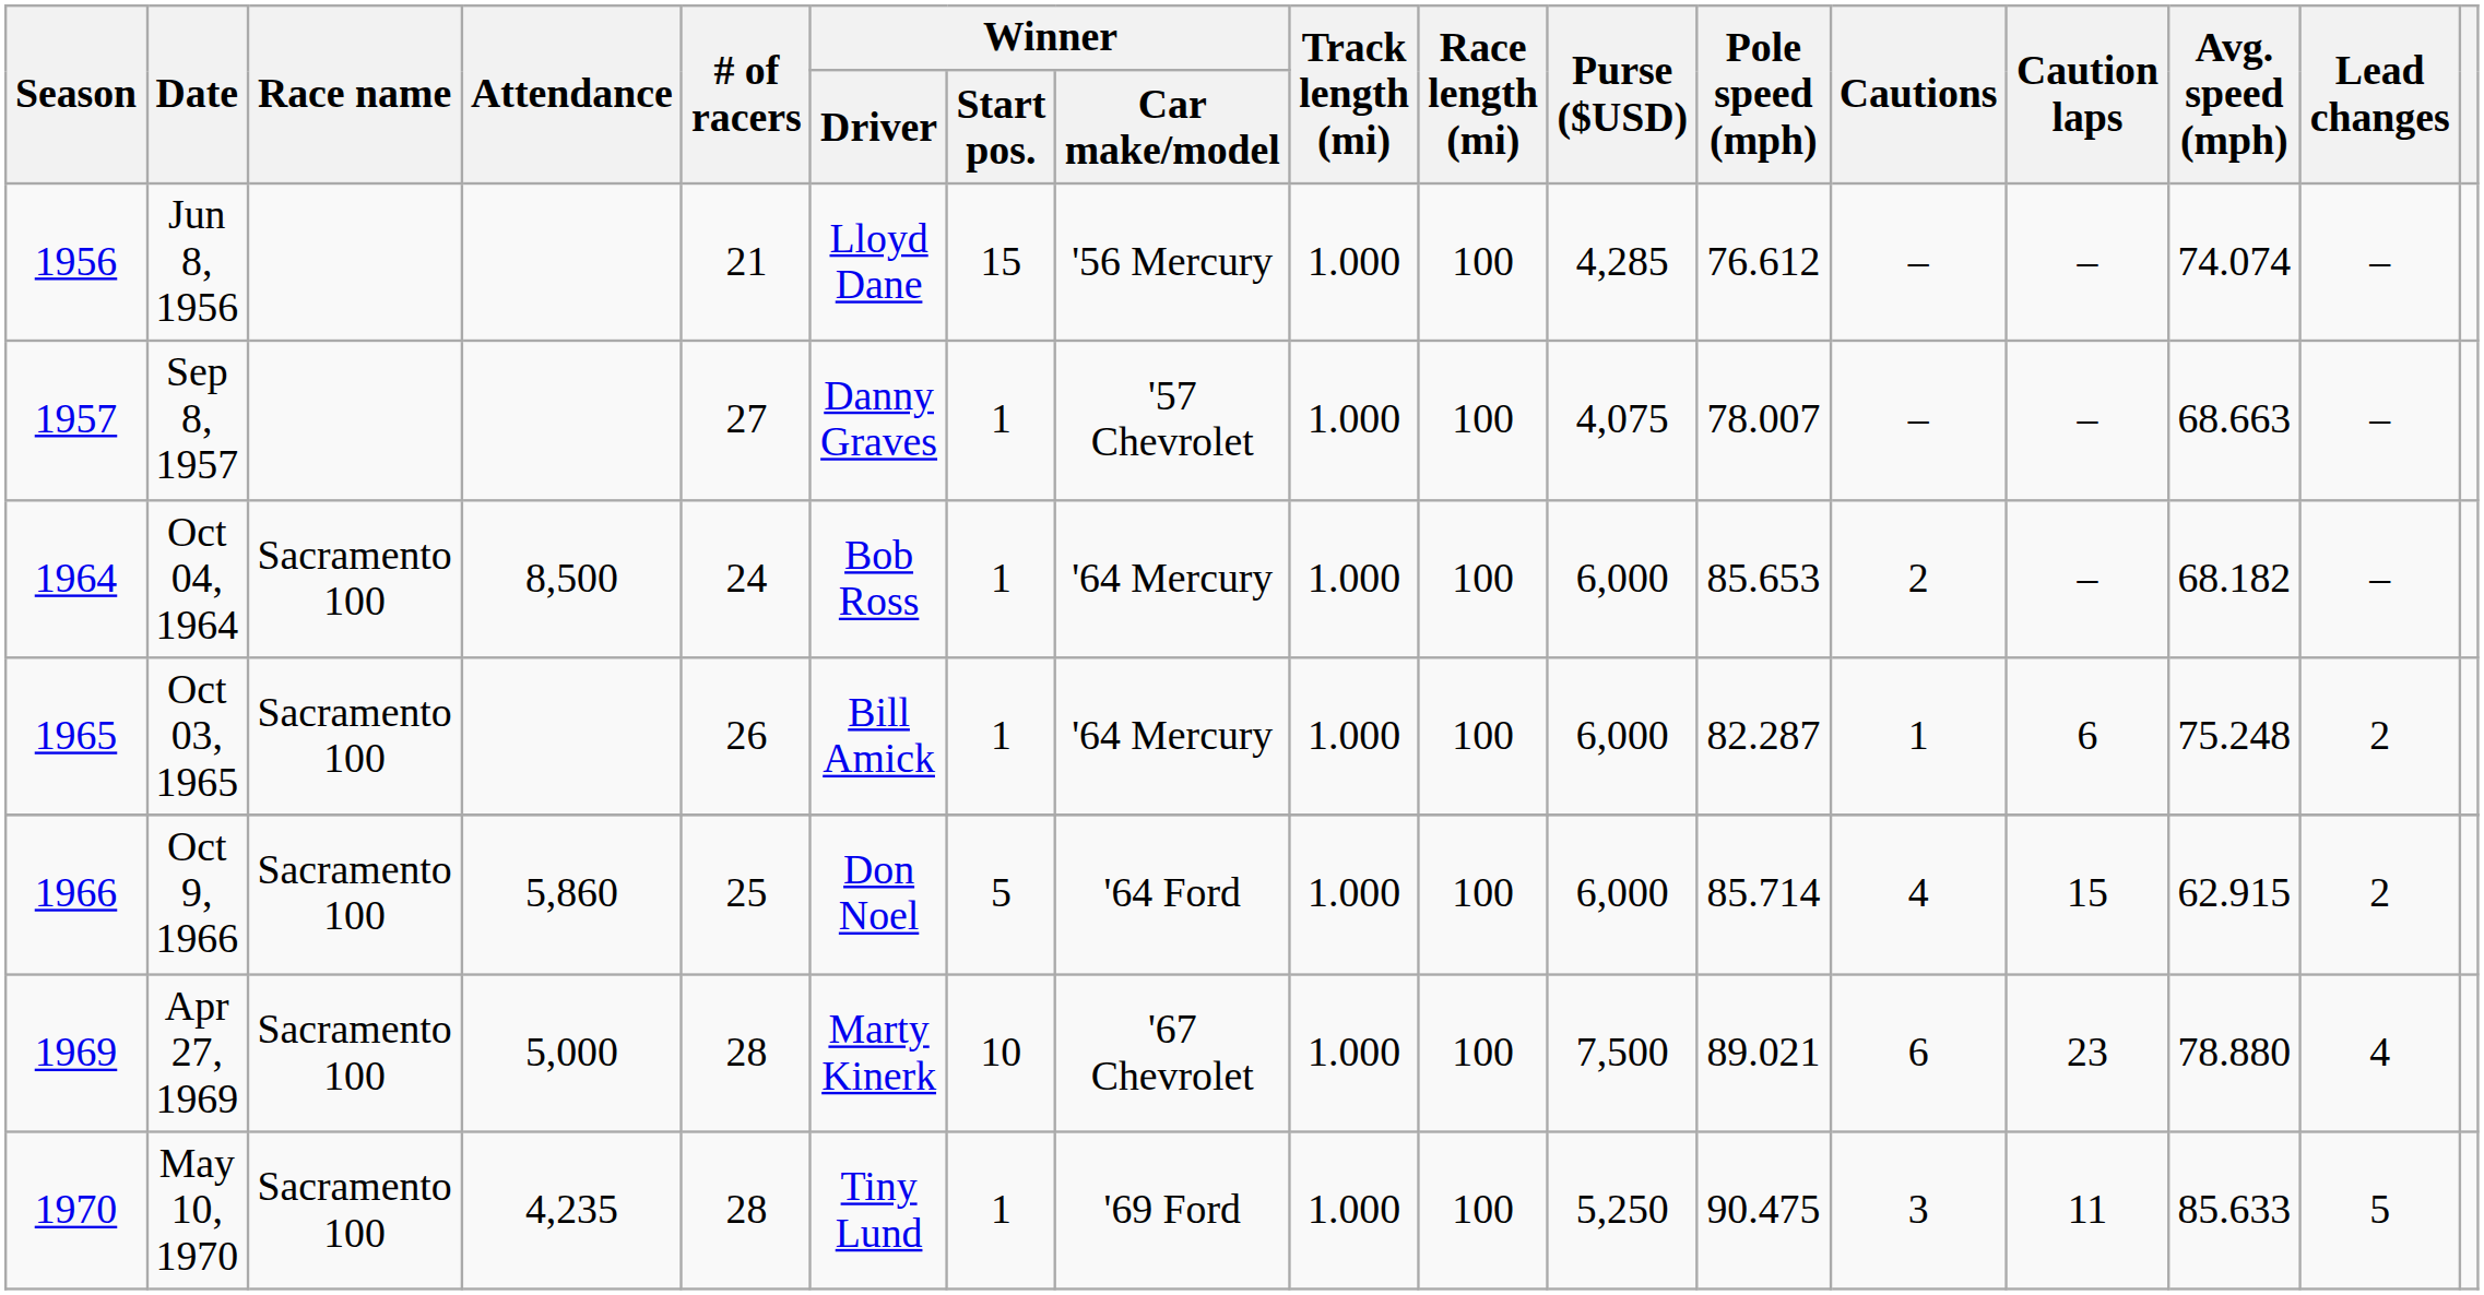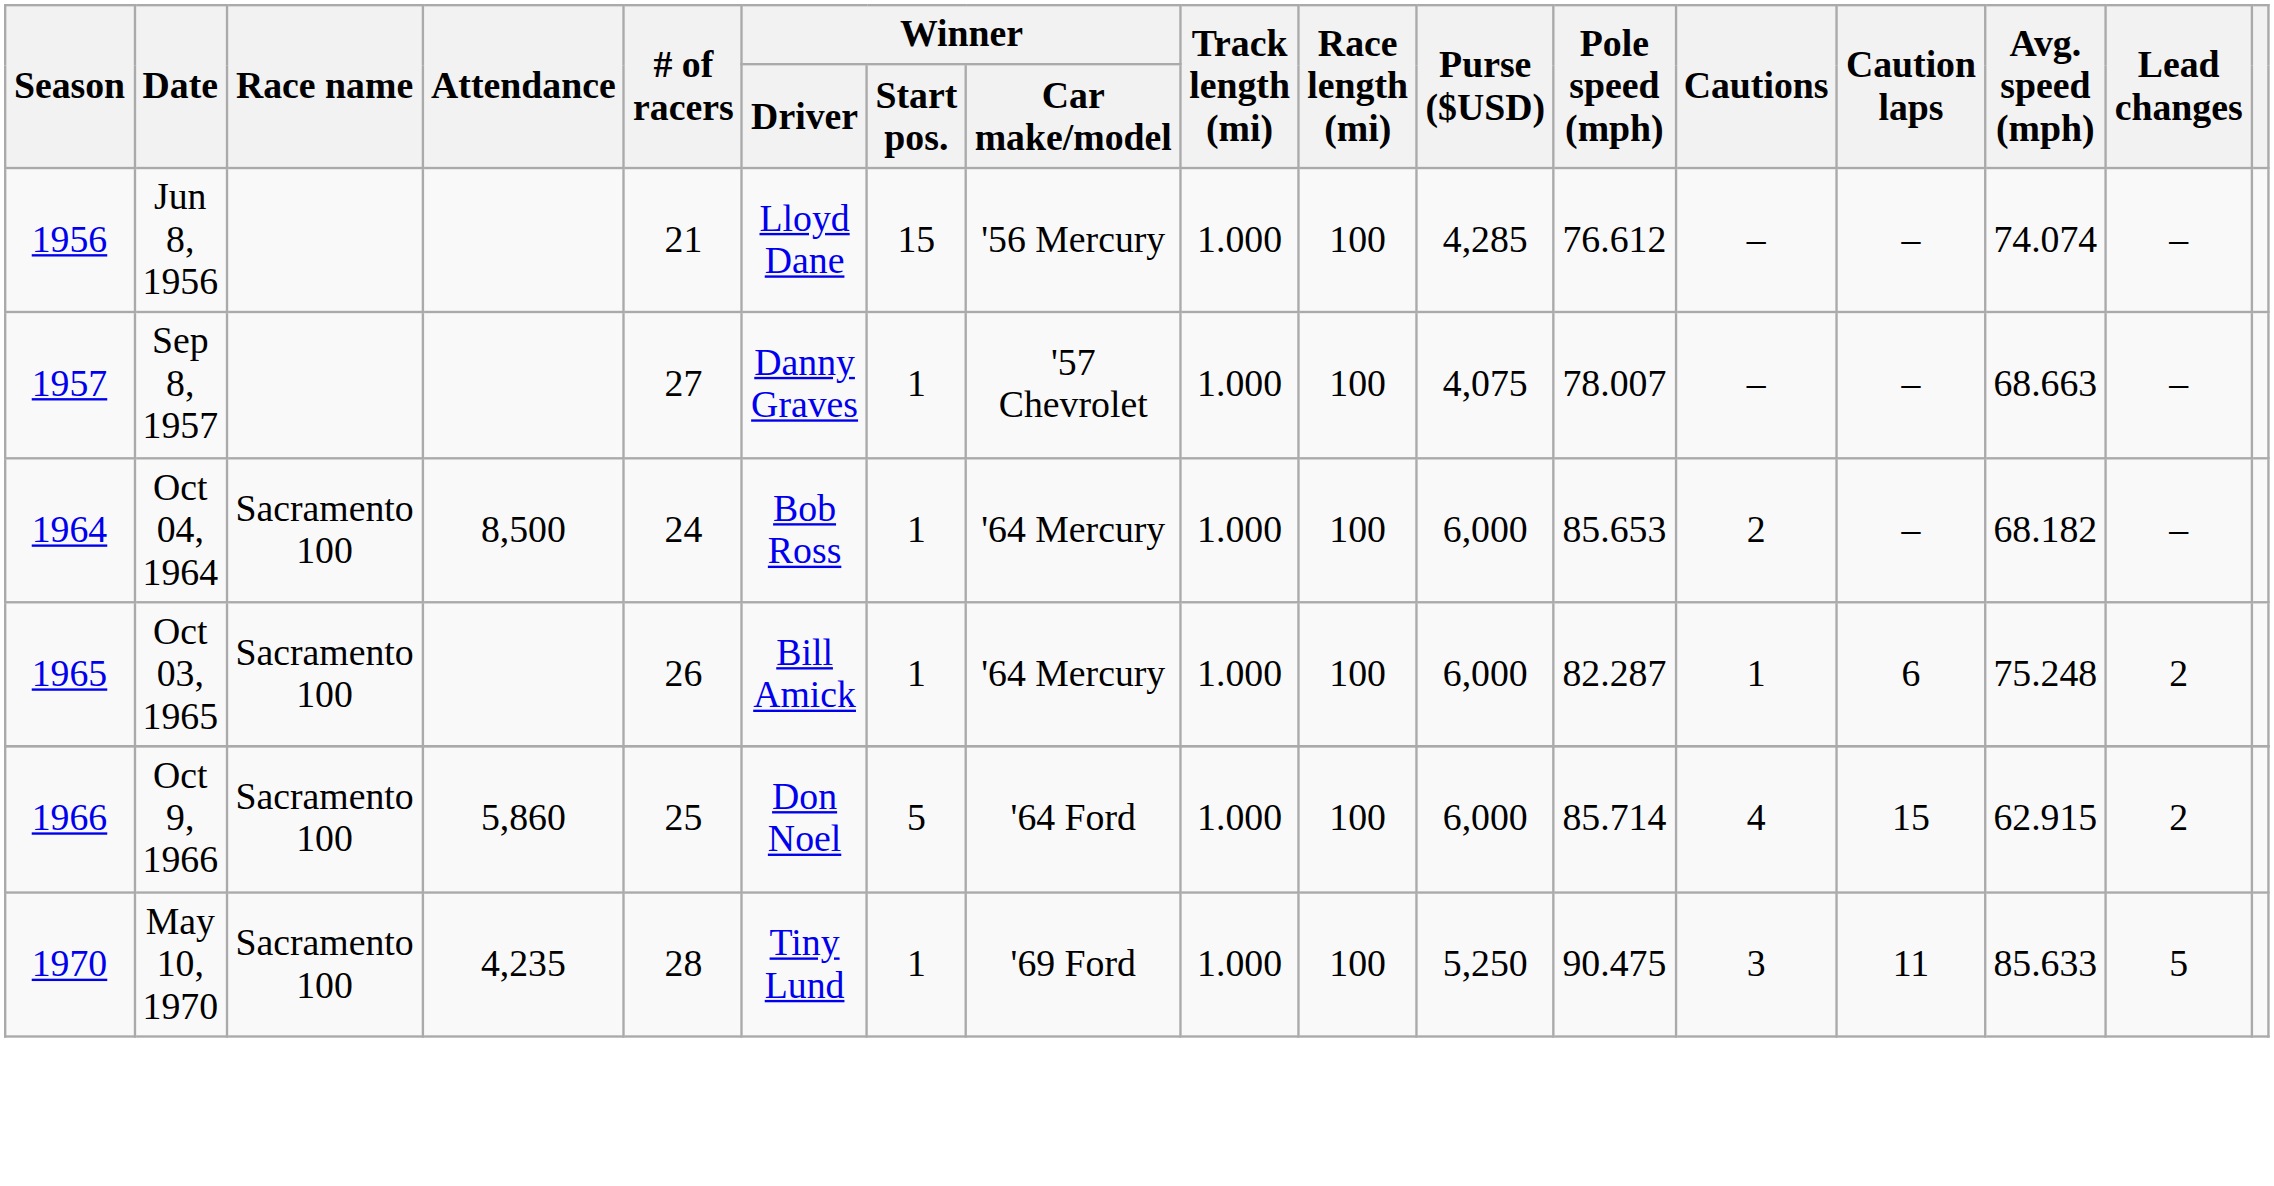 <table class="wikitable" style="text-align:center">
 <tr>
 <th rowspan=2>Season</th>
 <th rowspan=2>Date</th>
 <th rowspan=2>Race name</th>
 <th rowspan=2>Attendance</th>
 <th rowspan=2># of<br>racers</th>
 <th colspan=3>Winner</th>
 <th rowspan=2>Track<br>length<br>(mi)</th>
 <th rowspan=2>Race<br>length<br>(mi)</th>
 <th rowspan=2>Purse<br>($USD)</th>
 <th rowspan=2>Pole<br>speed<br>(mph)</th>
 <th rowspan=2>Cautions</th>
 <th rowspan=2>Caution<br>laps</th>
 <th rowspan=2>Avg.<br>speed<br>(mph)</th>
 <th rowspan=2>Lead<br>changes</th>
 <th rowspan=2></th>
 </tr>
 <tr>
 <th>Driver</th>
 <th>Start<br>pos.</th>
 <th>Car<br>make/model</th>
 </tr>
 <tr>
 <td><a href='#'>1956</a></td>
 <td>Jun 8, 1956</td>
 <td></td>
 <td></td>
 <td>21</td>
 <td><a href='#'>Lloyd Dane</a></td>
 <td>15</td>
 <td>'56 Mercury</td>
 <td>1.000</td>
 <td>100</td>
 <td>4,285</td>
 <td>76.612</td>
 <td>–</td>
 <td>–</td>
 <td>74.074</td>
 <td>–</td>
 <td></td>
 </tr>
 <tr>
 <td><a href='#'>1957</a></td>
 <td>Sep 8, 1957</td>
 <td></td>
 <td></td>
 <td>27</td>
 <td><a href='#'>Danny Graves</a></td>
 <td>1</td>
 <td>'57 Chevrolet</td>
 <td>1.000</td>
 <td>100</td>
 <td>4,075</td>
 <td>78.007</td>
 <td>–</td>
 <td>–</td>
 <td>68.663</td>
 <td>–</td>
 <td></td>
 </tr>
 <tr>
 <td><a href='#'>1964</a></td>
 <td>Oct 04, 1964</td>
 <td>Sacramento 100</td>
 <td>8,500</td>
 <td>24</td>
 <td><a href='#'>Bob Ross</a></td>
 <td>1</td>
 <td>'64 Mercury</td>
 <td>1.000</td>
 <td>100</td>
 <td>6,000</td>
 <td>85.653</td>
 <td>2</td>
 <td>–</td>
 <td>68.182</td>
 <td>–</td>
 <td></td>
 </tr>
 <tr>
 <td><a href='#'>1965</a></td>
 <td>Oct 03, 1965</td>
 <td>Sacramento 100</td>
 <td></td>
 <td>26</td>
 <td><a href='#'>Bill Amick</a></td>
 <td>1</td>
 <td>'64 Mercury</td>
 <td>1.000</td>
 <td>100</td>
 <td>6,000</td>
 <td>82.287</td>
 <td>1</td>
 <td>6</td>
 <td>75.248</td>
 <td>2</td>
 <td></td>
 </tr>
 <tr>
 </tr>
 <tr>
 <td><a href='#'>1966</a></td>
 <td>Oct 9, 1966</td>
 <td>Sacramento 100</td>
 <td>5,860</td>
 <td>25</td>
 <td><a href='#'>Don Noel</a></td>
 <td>5</td>
 <td>'64 Ford</td>
 <td>1.000</td>
 <td>100</td>
 <td>6,000</td>
 <td>85.714</td>
 <td>4</td>
 <td>15</td>
 <td>62.915</td>
 <td>2</td>
 <td></td>
 </tr>
 <tr>
-<td><a href='#'>1969</a></td>
-<td>Apr 27, 1969</td>
-<td>Sacramento 100</td>
-<td>5,000</td>
-<td>28</td>
-<td><a href='#'>Marty Kinerk</a></td>
-<td>10</td>
-<td>'67 Chevrolet</td>
-<td>1.000</td>
-<td>100</td>
-<td>7,500</td>
-<td>89.021</td>
-<td>6</td>
-<td>23</td>
-<td>78.880</td>
-<td>4</td>
-<td></td>
-</tr>
-<tr>
 <td><a href='#'>1970</a></td>
 <td>May 10, 1970</td>
 <td>Sacramento 100</td>
 <td>4,235</td>
 <td>28</td>
 <td><a href='#'>Tiny Lund</a></td>
 <td>1</td>
 <td>'69 Ford</td>
 <td>1.000</td>
 <td>100</td>
 <td>5,250</td>
 <td>90.475</td>
 <td>3</td>
 <td>11</td>
 <td>85.633</td>
 <td>5</td>
 <td></td>
 </tr>
 </table>
